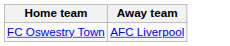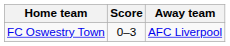 <table class="wikitable" style="text-align: center">
 <tr>
 <th>Home team</th>
+<th>Score</th>
 <th>Away team</th>
 </tr>
 <tr>
 <td><a href='#'>FC Oswestry Town</a></td>
+<td>0–3</td>
 <td><a href='#'>AFC Liverpool</a></td>
 </tr>
 </table>
